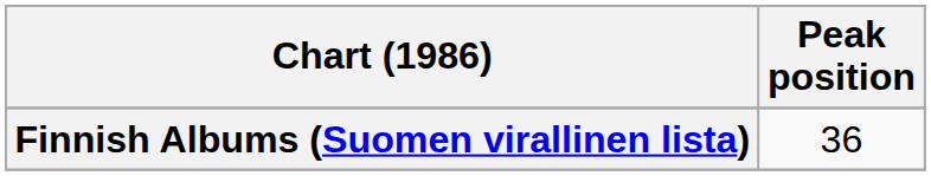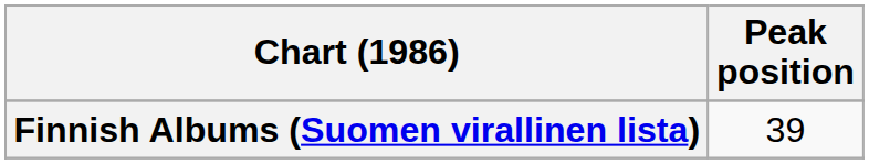 <table class="wikitable sortable plainrowheaders" style="text-align:center">
 <tr>
 <th>Chart (1986)</th>
 <th>Peak<br>position</th>
 </tr>
 <tr>
 </tr>
 <tr>
 <th scope="row">Finnish Albums (<a href='#'>Suomen virallinen lista</a>)</th>
-<td>36</td>
+<td>39</td>
 </tr>
 <tr>
 </tr>
 <tr>
 </tr>
 <tr>
 </tr>
 </table>
